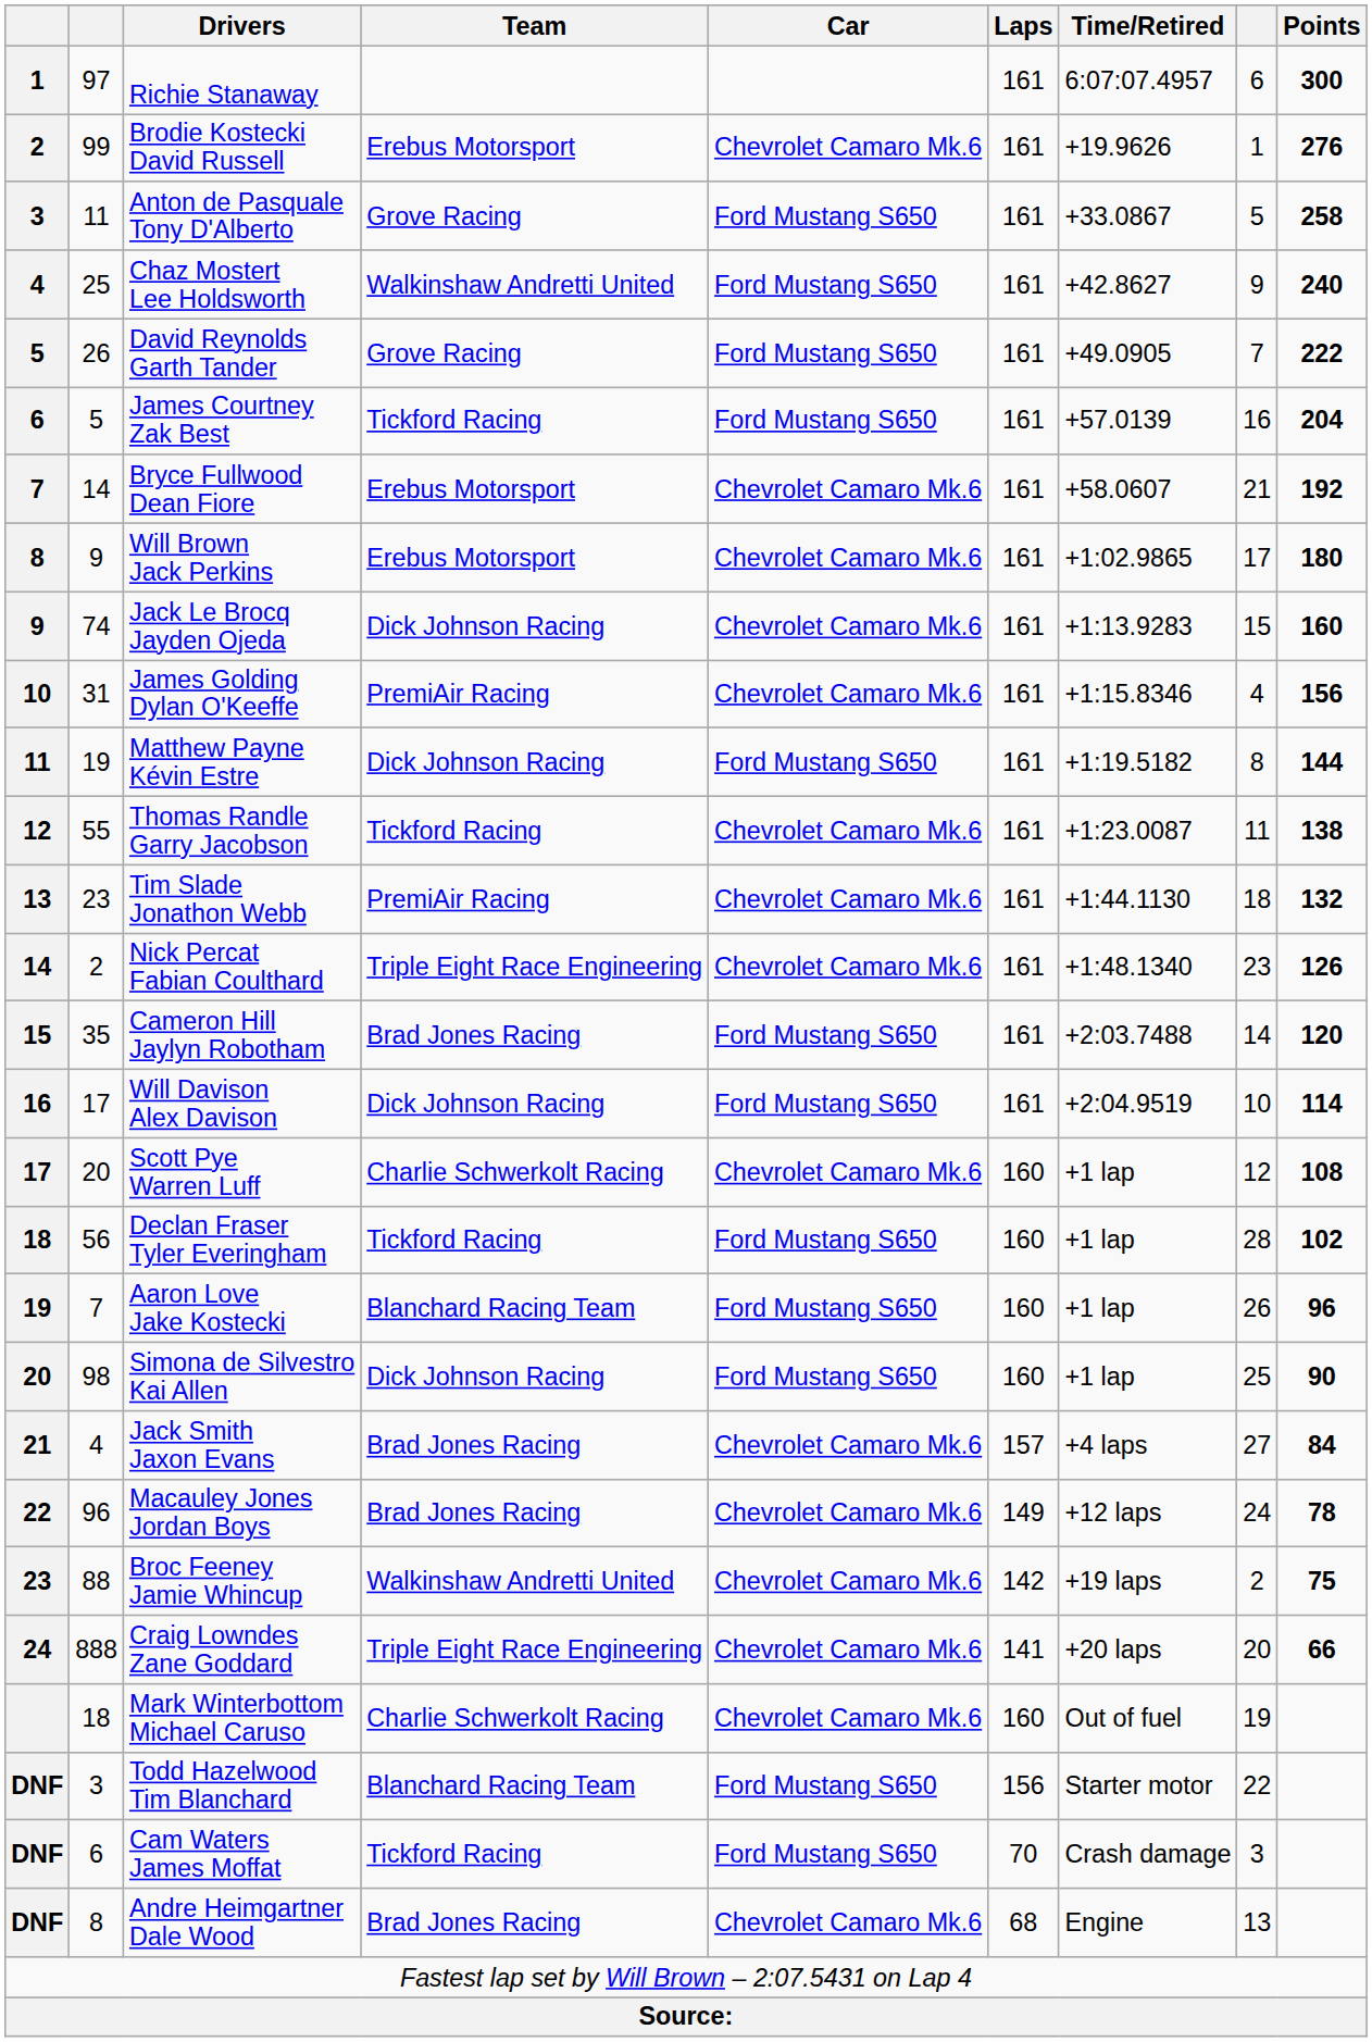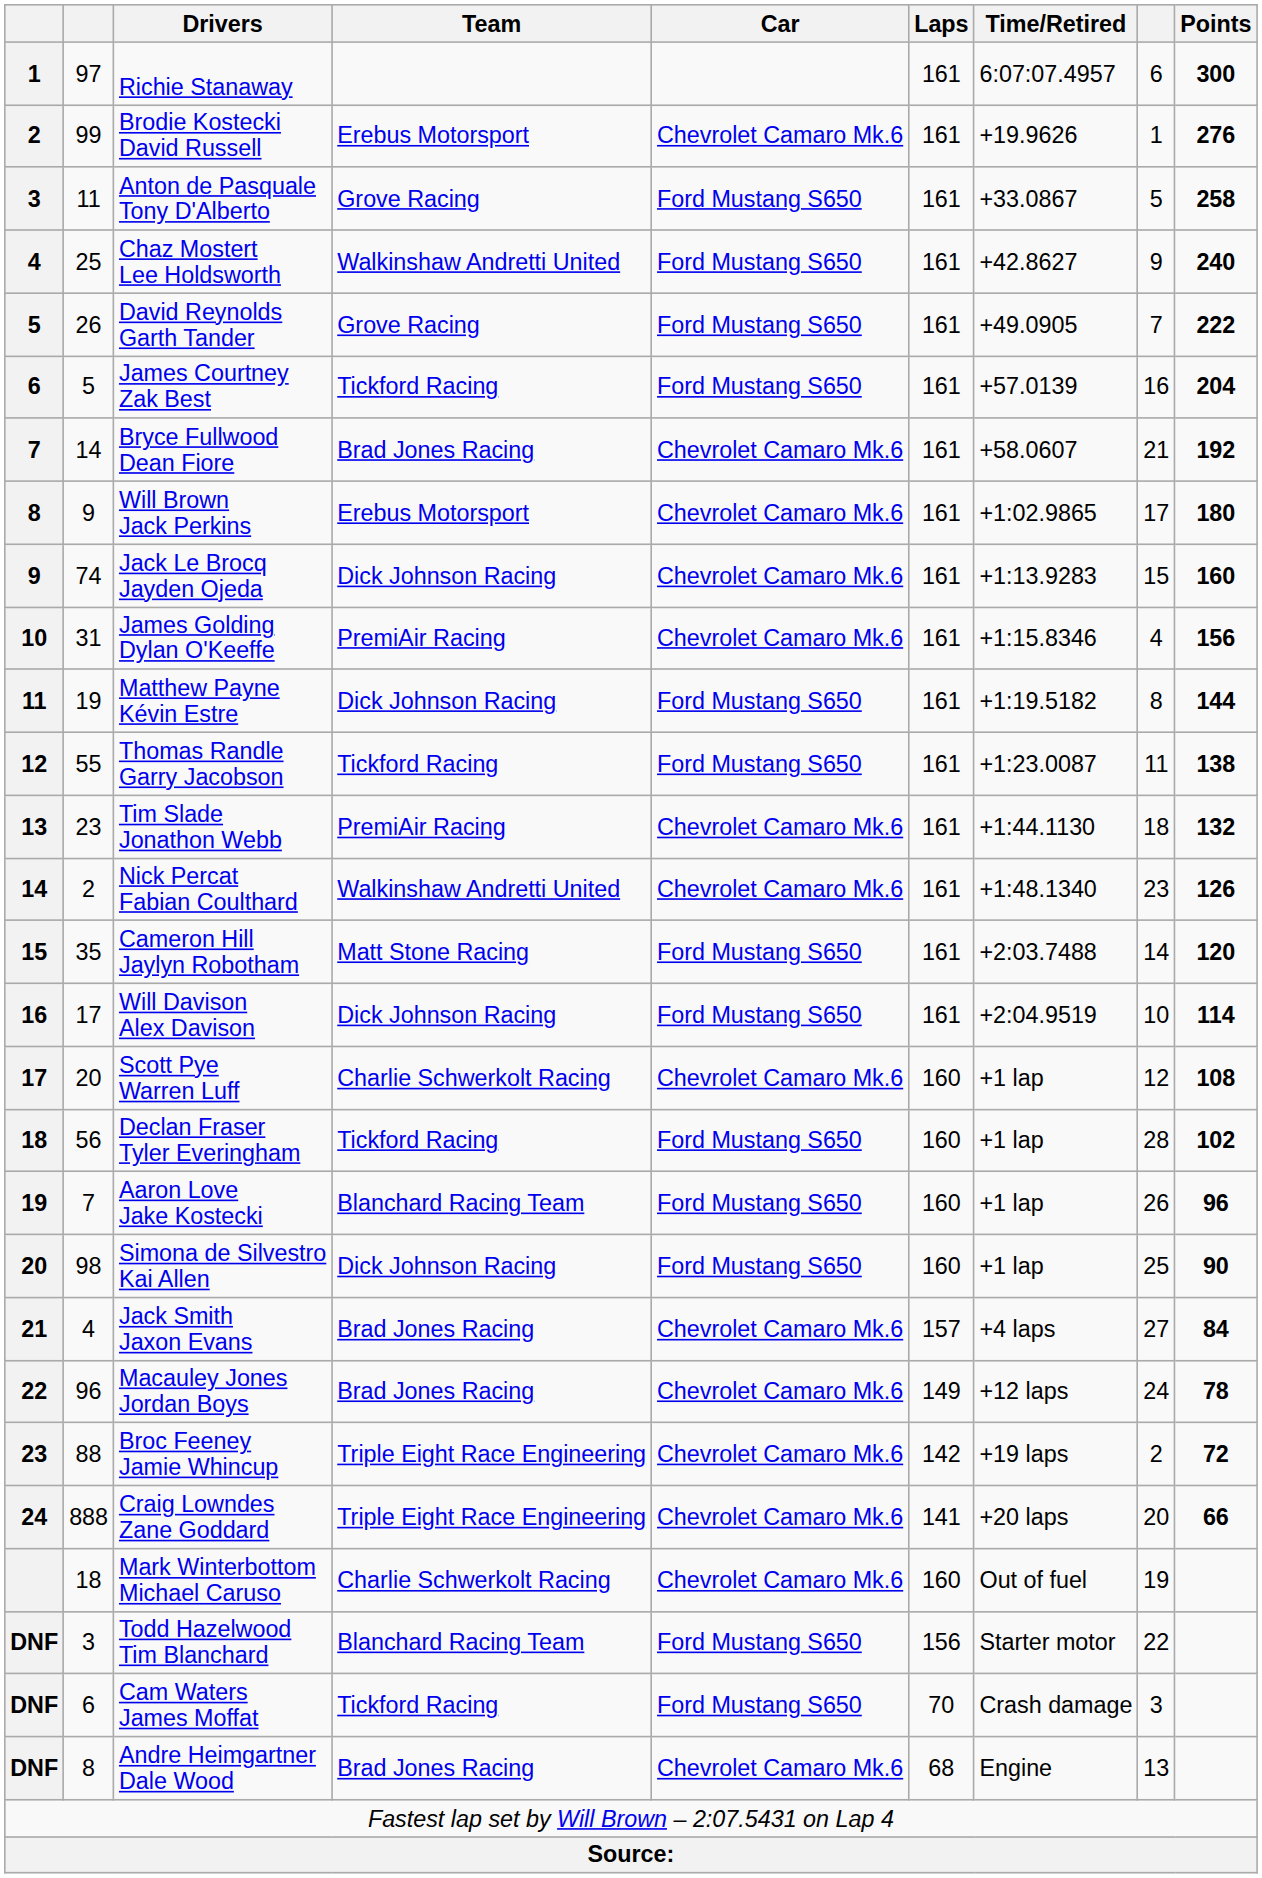 <table class="wikitable" style="font-size: 90%">
 <tr>
 <th></th>
 <th></th>
 <th>Drivers</th>
 <th>Team</th>
 <th>Car</th>
 <th>Laps</th>
 <th>Time/Retired</th>
 <th></th>
 <th>Points</th>
 </tr>
 <tr>
 <th>1</th>
 <td align="center">97</td>
 <td><br> <a href='#'>Richie Stanaway</a></td>
 <td></td>
 <td></td>
 <td align="center">161</td>
 <td>6:07:07.4957</td>
 <td align="center">6</td>
 <td align="center"><strong>300</strong></td>
 </tr>
 <tr>
 <th>2</th>
 <td align="center">99</td>
 <td> <a href='#'>Brodie Kostecki</a><br> <a href='#'>David Russell</a></td>
 <td><a href='#'>Erebus Motorsport</a></td>
 <td><a href='#'>Chevrolet Camaro Mk.6</a></td>
 <td align="center">161</td>
 <td>+19.9626</td>
 <td align="center">1</td>
 <td align="center"><strong>276</strong></td>
 </tr>
 <tr>
 <th>3</th>
 <td align="center">11</td>
 <td> <a href='#'>Anton de Pasquale</a><br> <a href='#'>Tony D'Alberto</a></td>
 <td><a href='#'>Grove Racing</a></td>
 <td><a href='#'>Ford Mustang S650</a></td>
 <td align="center">161</td>
 <td>+33.0867</td>
 <td align="center">5</td>
 <td align="center"><strong>258</strong></td>
 </tr>
 <tr>
 <th>4</th>
 <td align="center">25</td>
 <td> <a href='#'>Chaz Mostert</a><br> <a href='#'>Lee Holdsworth</a></td>
 <td><a href='#'>Walkinshaw Andretti United</a></td>
 <td><a href='#'>Ford Mustang S650</a></td>
 <td align="center">161</td>
 <td>+42.8627</td>
 <td align="center">9</td>
 <td align="center"><strong>240</strong></td>
 </tr>
 <tr>
 <th>5</th>
 <td align="center">26</td>
 <td> <a href='#'>David Reynolds</a><br> <a href='#'>Garth Tander</a></td>
 <td><a href='#'>Grove Racing</a></td>
 <td><a href='#'>Ford Mustang S650</a></td>
 <td align="center">161</td>
 <td>+49.0905</td>
 <td align="center">7</td>
 <td align="center"><strong>222</strong></td>
 </tr>
 <tr>
 <th>6</th>
 <td align="center">5</td>
 <td> <a href='#'>James Courtney</a><br> <a href='#'>Zak Best</a></td>
 <td><a href='#'>Tickford Racing</a></td>
 <td><a href='#'>Ford Mustang S650</a></td>
 <td align="center">161</td>
 <td>+57.0139</td>
 <td align="center">16</td>
 <td align="center"><strong>204</strong></td>
 </tr>
 <tr>
 <th>7</th>
 <td align="center">14</td>
 <td> <a href='#'>Bryce Fullwood</a><br> <a href='#'>Dean Fiore</a></td>
-<td><a href='#'>Erebus Motorsport</a></td>
+<td><a href='#'>Brad Jones Racing</a></td>
 <td><a href='#'>Chevrolet Camaro Mk.6</a></td>
 <td align="center">161</td>
 <td>+58.0607</td>
 <td align="center">21</td>
 <td align="center"><strong>192</strong></td>
 </tr>
 <tr>
 <th>8</th>
 <td align="center">9</td>
 <td> <a href='#'>Will Brown</a><br> <a href='#'>Jack Perkins</a></td>
 <td><a href='#'>Erebus Motorsport</a></td>
 <td><a href='#'>Chevrolet Camaro Mk.6</a></td>
 <td align="center">161</td>
 <td>+1:02.9865</td>
 <td align="center">17</td>
 <td align="center"><strong>180</strong></td>
 </tr>
 <tr>
 <th>9</th>
 <td align="center">74</td>
 <td> <a href='#'>Jack Le Brocq</a><br> <a href='#'>Jayden Ojeda</a></td>
 <td><a href='#'>Dick Johnson Racing</a></td>
 <td><a href='#'>Chevrolet Camaro Mk.6</a></td>
 <td align="center">161</td>
 <td>+1:13.9283</td>
 <td align="center">15</td>
 <td align="center"><strong>160</strong></td>
 </tr>
 <tr>
 <th>10</th>
 <td align="center">31</td>
 <td> <a href='#'>James Golding</a><br> <a href='#'>Dylan O'Keeffe</a></td>
 <td><a href='#'>PremiAir Racing</a></td>
 <td><a href='#'>Chevrolet Camaro Mk.6</a></td>
 <td align="center">161</td>
 <td>+1:15.8346</td>
 <td align="center">4</td>
 <td align="center"><strong>156</strong></td>
 </tr>
 <tr>
 <th>11</th>
 <td align="center">19</td>
 <td> <a href='#'>Matthew Payne</a><br> <a href='#'>Kévin Estre</a></td>
 <td><a href='#'>Dick Johnson Racing</a></td>
 <td><a href='#'>Ford Mustang S650</a></td>
 <td align="center">161</td>
 <td>+1:19.5182</td>
 <td align="center">8</td>
 <td align="center"><strong>144</strong></td>
 </tr>
 <tr>
 <th>12</th>
 <td align="center">55</td>
 <td> <a href='#'>Thomas Randle</a><br> <a href='#'>Garry Jacobson</a></td>
 <td><a href='#'>Tickford Racing</a></td>
-<td><a href='#'>Chevrolet Camaro Mk.6</a></td>
+<td><a href='#'>Ford Mustang S650</a></td>
 <td align="center">161</td>
 <td>+1:23.0087</td>
 <td align="center">11</td>
 <td align="center"><strong>138</strong></td>
 </tr>
 <tr>
 <th>13</th>
 <td align="center">23</td>
 <td> <a href='#'>Tim Slade</a><br> <a href='#'>Jonathon Webb</a></td>
 <td><a href='#'>PremiAir Racing</a></td>
 <td><a href='#'>Chevrolet Camaro Mk.6</a></td>
 <td align="center">161</td>
 <td>+1:44.1130</td>
 <td align="center">18</td>
 <td align="center"><strong>132</strong></td>
 </tr>
 <tr>
 <th>14</th>
 <td align="center">2</td>
 <td> <a href='#'>Nick Percat</a><br> <a href='#'>Fabian Coulthard</a></td>
-<td><a href='#'>Triple Eight Race Engineering</a></td>
+<td><a href='#'>Walkinshaw Andretti United</a></td>
 <td><a href='#'>Chevrolet Camaro Mk.6</a></td>
 <td align="center">161</td>
 <td>+1:48.1340</td>
 <td align="center">23</td>
 <td align="center"><strong>126</strong></td>
 </tr>
 <tr>
 <th>15</th>
 <td align="center">35</td>
 <td> <a href='#'>Cameron Hill</a><br> <a href='#'>Jaylyn Robotham</a></td>
-<td><a href='#'>Brad Jones Racing</a></td>
+<td><a href='#'>Matt Stone Racing</a></td>
 <td><a href='#'>Ford Mustang S650</a></td>
 <td align="center">161</td>
 <td>+2:03.7488</td>
 <td align="center">14</td>
 <td align="center"><strong>120</strong></td>
 </tr>
 <tr>
 <th>16</th>
 <td align="center">17</td>
 <td> <a href='#'>Will Davison</a><br> <a href='#'>Alex Davison</a></td>
 <td><a href='#'>Dick Johnson Racing</a></td>
 <td><a href='#'>Ford Mustang S650</a></td>
 <td align="center">161</td>
 <td>+2:04.9519</td>
 <td align="center">10</td>
 <td align="center"><strong>114</strong></td>
 </tr>
 <tr>
 <th>17</th>
 <td align="center">20</td>
 <td> <a href='#'>Scott Pye</a><br> <a href='#'>Warren Luff</a></td>
 <td><a href='#'>Charlie Schwerkolt Racing</a></td>
 <td><a href='#'>Chevrolet Camaro Mk.6</a></td>
 <td align="center">160</td>
 <td>+1 lap</td>
 <td align="center">12</td>
 <td align="center"><strong>108</strong></td>
 </tr>
 <tr>
 <th>18</th>
 <td align="center">56</td>
 <td> <a href='#'>Declan Fraser</a><br> <a href='#'>Tyler Everingham</a></td>
 <td><a href='#'>Tickford Racing</a></td>
 <td><a href='#'>Ford Mustang S650</a></td>
 <td align="center">160</td>
 <td>+1 lap</td>
 <td align="center">28</td>
 <td align="center"><strong>102</strong></td>
 </tr>
 <tr>
 <th>19</th>
 <td align="center">7</td>
 <td> <a href='#'>Aaron Love</a><br> <a href='#'>Jake Kostecki</a></td>
 <td><a href='#'>Blanchard Racing Team</a></td>
 <td><a href='#'>Ford Mustang S650</a></td>
 <td align="center">160</td>
 <td>+1 lap</td>
 <td align="center">26</td>
 <td align="center"><strong>96</strong></td>
 </tr>
 <tr>
 <th>20</th>
 <td align="center">98</td>
 <td> <a href='#'>Simona de Silvestro</a><br> <a href='#'>Kai Allen</a></td>
 <td><a href='#'>Dick Johnson Racing</a></td>
 <td><a href='#'>Ford Mustang S650</a></td>
 <td align="center">160</td>
 <td>+1 lap</td>
 <td align="center">25</td>
 <td align="center"><strong>90</strong></td>
 </tr>
 <tr>
 <th>21</th>
 <td align="center">4</td>
 <td> <a href='#'>Jack Smith</a><br> <a href='#'>Jaxon Evans</a></td>
 <td><a href='#'>Brad Jones Racing</a></td>
 <td><a href='#'>Chevrolet Camaro Mk.6</a></td>
 <td align="center">157</td>
 <td>+4 laps</td>
 <td align="center">27</td>
 <td align="center"><strong>84</strong></td>
 </tr>
 <tr>
 <th>22</th>
 <td align="center">96</td>
 <td> <a href='#'>Macauley Jones</a><br> <a href='#'>Jordan Boys</a></td>
 <td><a href='#'>Brad Jones Racing</a></td>
 <td><a href='#'>Chevrolet Camaro Mk.6</a></td>
 <td align="center">149</td>
 <td>+12 laps</td>
 <td align="center">24</td>
 <td align="center"><strong>78</strong></td>
 </tr>
 <tr>
 <th>23</th>
 <td align="center">88</td>
 <td> <a href='#'>Broc Feeney</a><br> <a href='#'>Jamie Whincup</a></td>
-<td><a href='#'>Walkinshaw Andretti United</a></td>
+<td><a href='#'>Triple Eight Race Engineering</a></td>
 <td><a href='#'>Chevrolet Camaro Mk.6</a></td>
 <td align="center">142</td>
 <td>+19 laps</td>
 <td align="center">2</td>
-<td align="center"><strong>75</strong></td>
+<td align="center"><strong>72</strong></td>
 </tr>
 <tr>
 <th>24</th>
 <td align="center">888</td>
 <td> <a href='#'>Craig Lowndes</a><br> <a href='#'>Zane Goddard</a></td>
 <td><a href='#'>Triple Eight Race Engineering</a></td>
 <td><a href='#'>Chevrolet Camaro Mk.6</a></td>
 <td align="center">141</td>
 <td>+20 laps</td>
 <td align="center">20</td>
 <td align="center"><strong>66</strong></td>
 </tr>
 <tr>
 <th></th>
 <td align="center">18</td>
 <td> <a href='#'>Mark Winterbottom</a><br> <a href='#'>Michael Caruso</a></td>
 <td><a href='#'>Charlie Schwerkolt Racing</a></td>
 <td><a href='#'>Chevrolet Camaro Mk.6</a></td>
 <td align="center">160</td>
 <td>Out of fuel</td>
 <td align="center">19</td>
 <td align="center"></td>
 </tr>
 <tr>
 <th>DNF</th>
 <td align="center">3</td>
 <td> <a href='#'>Todd Hazelwood</a><br> <a href='#'>Tim Blanchard</a></td>
 <td><a href='#'>Blanchard Racing Team</a></td>
 <td><a href='#'>Ford Mustang S650</a></td>
 <td align="center">156</td>
 <td>Starter motor</td>
 <td align="center">22</td>
 <td align="center"></td>
 </tr>
 <tr>
 <th>DNF</th>
 <td align="center">6</td>
 <td> <a href='#'>Cam Waters</a><br> <a href='#'>James Moffat</a></td>
 <td><a href='#'>Tickford Racing</a></td>
 <td><a href='#'>Ford Mustang S650</a></td>
 <td align="center">70</td>
 <td>Crash damage</td>
 <td align="center">3</td>
 <td align="center"></td>
 </tr>
 <tr>
 <th>DNF</th>
 <td align="center">8</td>
 <td> <a href='#'>Andre Heimgartner</a><br> <a href='#'>Dale Wood</a></td>
 <td><a href='#'>Brad Jones Racing</a></td>
 <td><a href='#'>Chevrolet Camaro Mk.6</a></td>
 <td align="center">68</td>
 <td>Engine</td>
 <td align="center">13</td>
 <td align="center"></td>
 </tr>
 <tr>
 <td colspan=9 align=center><em>Fastest lap set by <a href='#'>Will Brown</a> – 2:07.5431 on Lap 4</em></td>
 </tr>
 <tr>
 <th colspan=9>Source:</th>
 </tr>
 </table>
